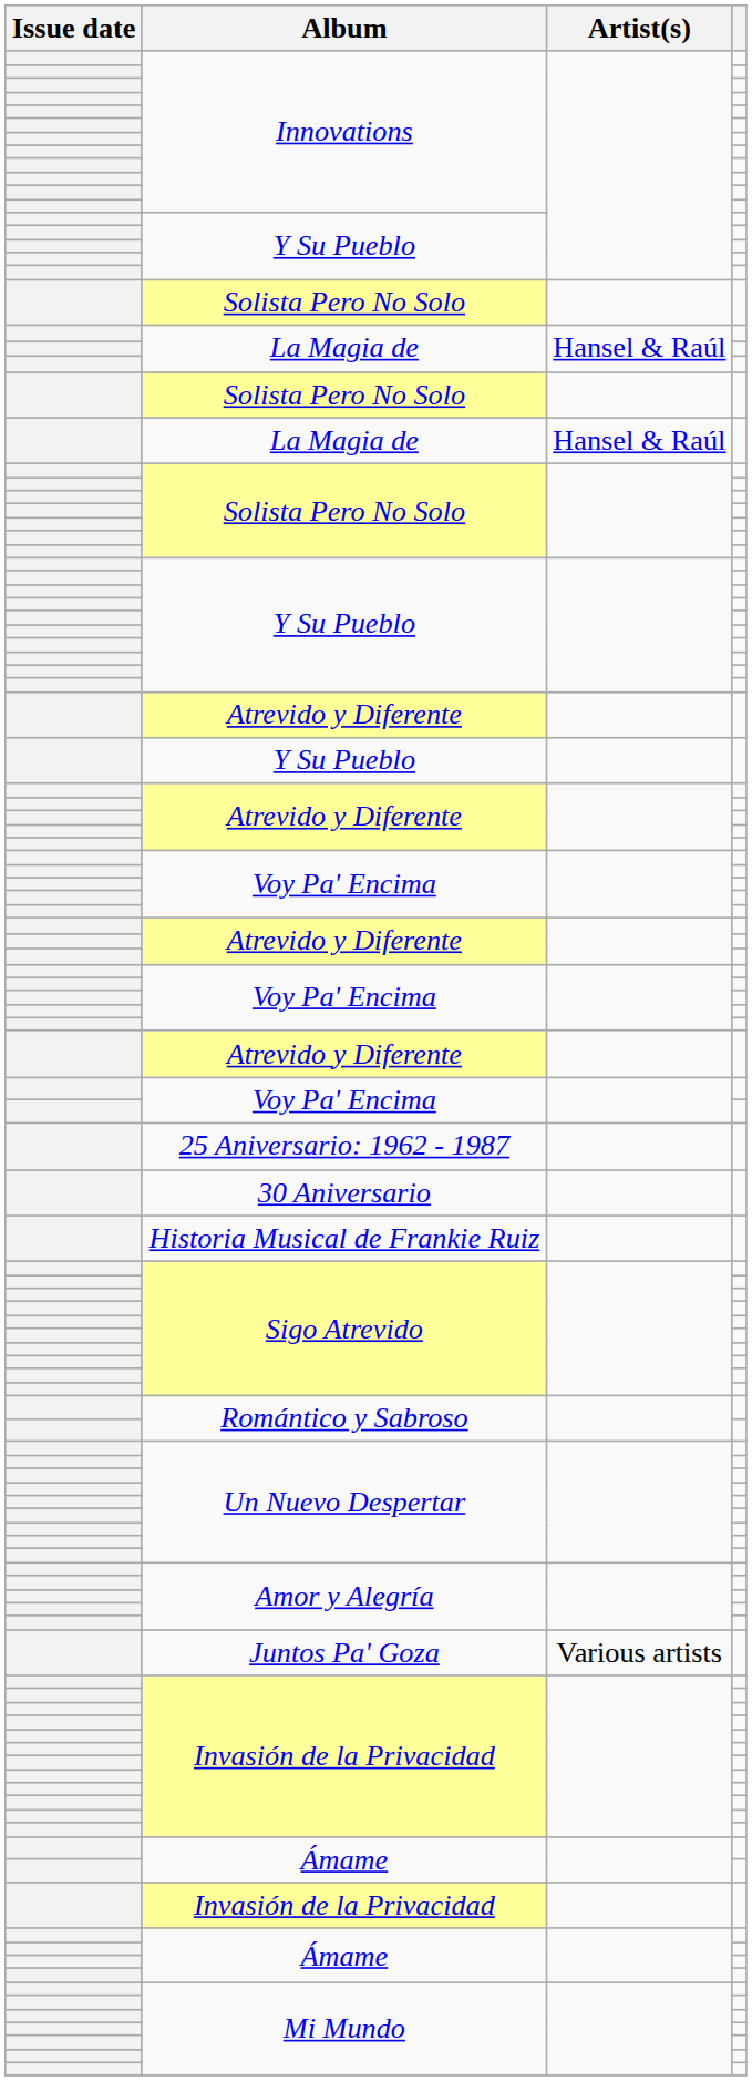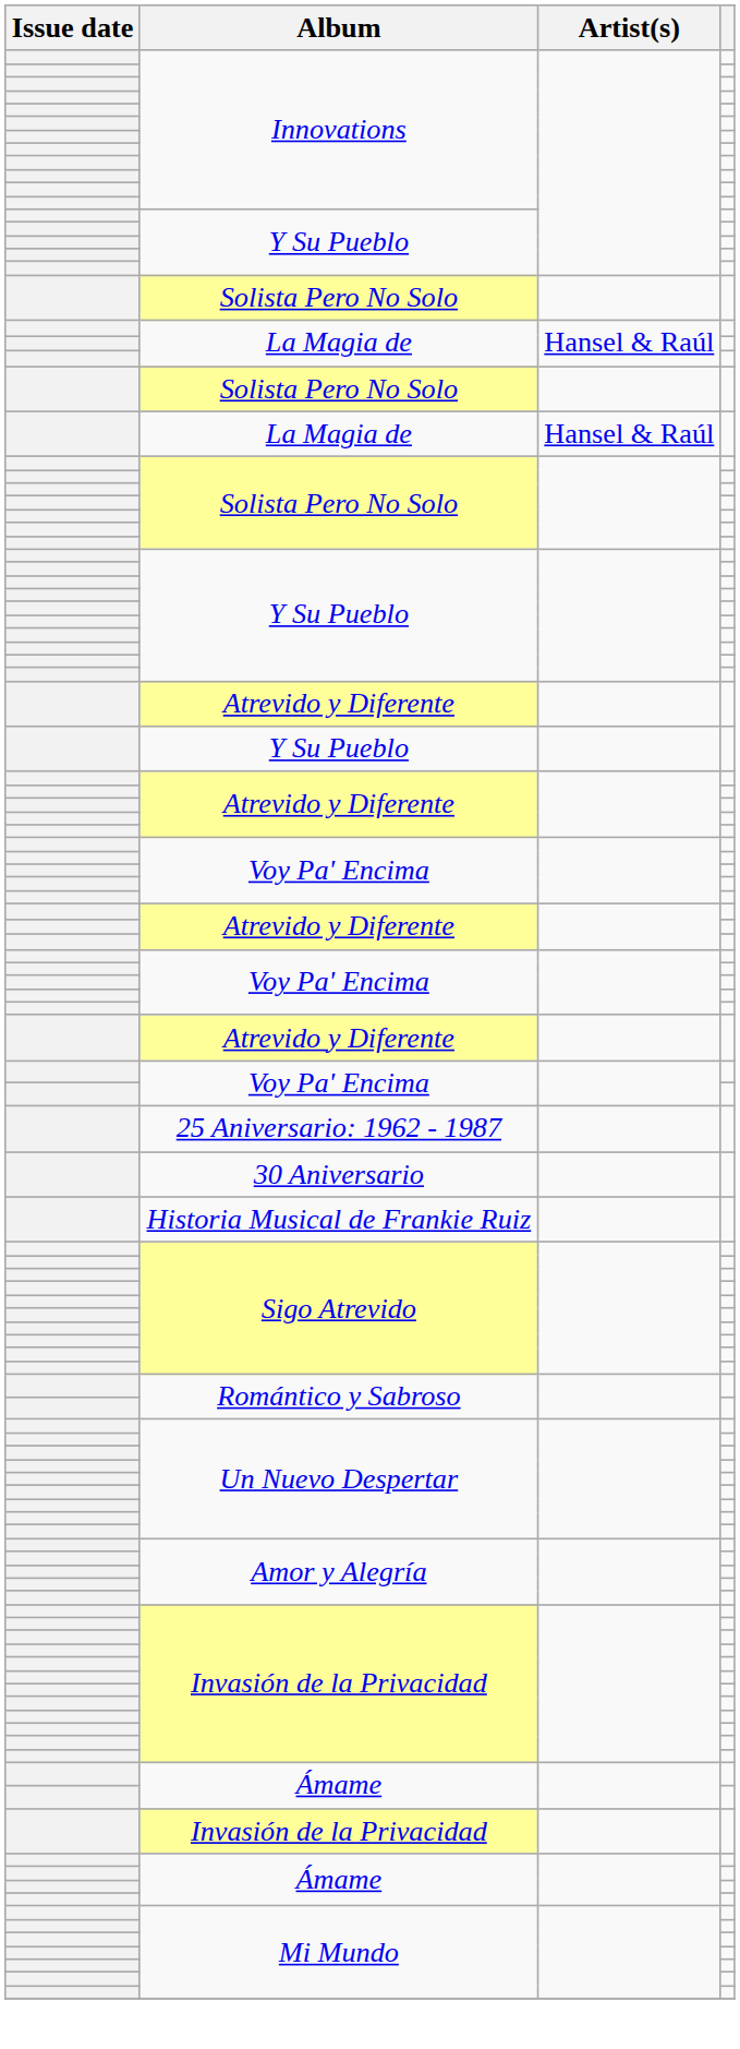 <table class="wikitable sortable plainrowheaders" style="text-align: center">
 <tr>
 <th scope=col>Issue date</th>
 <th scope=col>Album</th>
 <th scope=col>Artist(s)</th>
 <th scope=col class="unsortable"></th>
 </tr>
 <tr>
 <th scope="row"> </th>
 <td style="text-align: center;" rowspan=12><em><a href='#'>Innovations</a></em></td>
 <td style="text-align: center;" rowspan=17></td>
 <td></td>
 </tr>
 <tr>
 <th scope="row"></th>
 <td></td>
 </tr>
 <tr>
 <th scope="row"></th>
 <td></td>
 </tr>
 <tr>
 <th scope="row"></th>
 <td></td>
 </tr>
 <tr>
 <th scope="row"></th>
 <td></td>
 </tr>
 <tr>
 <th scope="row"></th>
 <td></td>
 </tr>
 <tr>
 <th scope="row"></th>
 <td></td>
 </tr>
 <tr>
 <th scope="row"></th>
 <td></td>
 </tr>
 <tr>
 <th scope="row"></th>
 <td></td>
 </tr>
 <tr>
 <th scope="row"></th>
 <td></td>
 </tr>
 <tr>
 <th scope="row"></th>
 <td></td>
 </tr>
 <tr>
 <th scope="row"></th>
 <td></td>
 </tr>
 <tr>
 <th scope="row"></th>
 <td style="text-align: center;" rowspan=5><em><a href='#'>Y Su Pueblo</a></em></td>
 <td></td>
 </tr>
 <tr>
 <th scope="row"></th>
 <td></td>
 </tr>
 <tr>
 <th scope="row"> </th>
 <td></td>
 </tr>
 <tr>
 <th scope="row"></th>
 <td></td>
 </tr>
 <tr>
 <th scope="row"></th>
 <td></td>
 </tr>
 <tr>
 <th scope="row"></th>
 <td bgcolor=#FFFF99 style="text-align: center;"><em><a href='#'>Solista Pero No Solo</a></em> </td>
 <td style="text-align: center;"></td>
 <td></td>
 </tr>
 <tr>
 <th scope="row"></th>
 <td style="text-align: center;" rowspan="3"><em><a href='#'>La Magia de</a></em></td>
 <td style="text-align: center;" rowspan="3"><a href='#'>Hansel & Raúl</a></td>
 <td></td>
 </tr>
 <tr>
 <th scope="row"></th>
 <td></td>
 </tr>
 <tr>
 <th scope="row"></th>
 <td></td>
 </tr>
 <tr>
 <th scope="row"></th>
 <td bgcolor=#FFFF99 style="text-align: center;"><em><a href='#'>Solista Pero No Solo</a></em> </td>
 <td style="text-align: center;"></td>
 <td></td>
 </tr>
 <tr>
 <th scope="row"></th>
 <td style="text-align: center;"><em><a href='#'>La Magia de</a></em></td>
 <td style="text-align: center;"><a href='#'>Hansel & Raúl</a></td>
 <td></td>
 </tr>
 <tr>
 <th scope="row"></th>
 <td bgcolor=#FFFF99 style="text-align: center;" rowspan=7><em><a href='#'>Solista Pero No Solo</a></em> </td>
 <td style="text-align: center;" rowspan=7></td>
 <td></td>
 </tr>
 <tr>
 <th scope="row"></th>
 <td></td>
 </tr>
 <tr>
 <th scope="row"></th>
 <td></td>
 </tr>
 <tr>
 <th scope="row"></th>
 <td></td>
 </tr>
 <tr>
 <th scope="row"></th>
 <td></td>
 </tr>
 <tr>
 <th scope="row"></th>
 <td></td>
 </tr>
 <tr>
 <th scope="row"></th>
 <td></td>
 </tr>
 <tr>
 <th scope="row"></th>
 <td style="text-align: center;" rowspan=10><em><a href='#'>Y Su Pueblo</a></em></td>
 <td style="text-align: center;" rowspan=10></td>
 <td></td>
 </tr>
 <tr>
 <th scope="row"></th>
 <td></td>
 </tr>
 <tr>
 <th scope="row"></th>
 <td></td>
 </tr>
 <tr>
 <th scope="row"></th>
 <td></td>
 </tr>
 <tr>
 <th scope="row"></th>
 <td></td>
 </tr>
 <tr>
 <th scope="row"></th>
 <td></td>
 </tr>
 <tr>
 <th scope="row"></th>
 <td></td>
 </tr>
 <tr>
 <th scope="row"></th>
 <td></td>
 </tr>
 <tr>
 <th scope="row"></th>
 <td></td>
 </tr>
 <tr>
 <th scope="row"></th>
 <td></td>
 </tr>
 <tr>
 <th scope="row"> </th>
 <td bgcolor=#FFFF99 style="text-align: center;"><em><a href='#'>Atrevido y Diferente</a></em> </td>
 <td style="text-align: center;"></td>
 <td></td>
 </tr>
 <tr>
 <th scope="row"></th>
 <td style="text-align: center;"><em><a href='#'>Y Su Pueblo</a></em></td>
 <td style="text-align: center;"></td>
 <td></td>
 </tr>
 <tr>
 <th scope="row"></th>
 <td bgcolor=#FFFF99 style="text-align: center;" rowspan=5><em><a href='#'>Atrevido y Diferente</a></em> </td>
 <td style="text-align: center;" rowspan=5></td>
 <td></td>
 </tr>
 <tr>
 <th scope="row"></th>
 <td></td>
 </tr>
 <tr>
 <th scope="row"></th>
 <td></td>
 </tr>
 <tr>
 <th scope="row"></th>
 <td></td>
 </tr>
 <tr>
 <th scope="row"></th>
 <td></td>
 </tr>
 <tr>
 <th scope="row"></th>
 <td style="text-align: center;" rowspan=5><em><a href='#'>Voy Pa' Encima</a></em></td>
 <td style="text-align: center;" rowspan=5></td>
 <td></td>
 </tr>
 <tr>
 <th scope="row"></th>
 <td></td>
 </tr>
 <tr>
 <th scope="row"></th>
 <td></td>
 </tr>
 <tr>
 <th scope="row"></th>
 <td></td>
 </tr>
 <tr>
 <th scope="row"></th>
 <td></td>
 </tr>
 <tr>
 <th scope="row"></th>
 <td bgcolor=#FFFF99 style="text-align: center;" rowspan=3><em><a href='#'>Atrevido y Diferente</a></em> </td>
 <td style="text-align: center;" rowspan=3></td>
 <td></td>
 </tr>
 <tr>
 <th scope="row"></th>
 <td></td>
 </tr>
 <tr>
 <th scope="row"></th>
 <td></td>
 </tr>
 <tr>
 <th scope="row"></th>
 <td style="text-align: center;" rowspan=5><em><a href='#'>Voy Pa' Encima</a></em></td>
 <td style="text-align: center;" rowspan=5></td>
 <td></td>
 </tr>
 <tr>
 <th scope="row"></th>
 <td></td>
 </tr>
 <tr>
 <th scope="row"></th>
 <td></td>
 </tr>
 <tr>
 <th scope="row"></th>
 <td></td>
 </tr>
 <tr>
 <th scope="row"></th>
 <td></td>
 </tr>
 <tr>
 <th scope="row"></th>
 <td bgcolor=#FFFF99  style="text-align: center;"><em><a href='#'>Atrevido y Diferente</a></em> </td>
 <td></td>
 <td></td>
 </tr>
 <tr>
 <th scope="row"></th>
 <td style="text-align: center;" rowspan=2><em><a href='#'>Voy Pa' Encima</a></em></td>
 <td style="text-align: center;" rowspan=2></td>
 <td></td>
 </tr>
 <tr>
 <th scope="row"></th>
 <td></td>
 </tr>
 <tr>
 <th scope="row"></th>
 <td style="text-align: center;"><em><a href='#'>25 Aniversario: 1962 - 1987</a></em></td>
 <td style="text-align: center;"></td>
 <td></td>
 </tr>
 <tr>
 <th scope="row"></th>
 <td style="text-align: center;"><em><a href='#'>30 Aniversario</a></em></td>
 <td style="text-align: center;"></td>
 <td></td>
 </tr>
 <tr>
 <th scope="row"></th>
 <td style="text-align: center;"><em><a href='#'>Historia Musical de Frankie Ruiz</a></em></td>
 <td style="text-align: center;"></td>
 <td></td>
 </tr>
 <tr>
 <th scope="row"> </th>
 <td bgcolor=#FFFF99 style="text-align: center;" rowspan=10><em><a href='#'>Sigo Atrevido</a></em> </td>
 <td style="text-align: center;" rowspan=10></td>
 <td></td>
 </tr>
 <tr>
 <th scope="row"></th>
 <td></td>
 </tr>
 <tr>
 <th scope="row"></th>
 <td></td>
 </tr>
 <tr>
 <th scope="row"></th>
 <td></td>
 </tr>
 <tr>
 <th scope="row"></th>
 <td></td>
 </tr>
 <tr>
 <th scope="row"></th>
 <td></td>
 </tr>
 <tr>
 <th scope="row"></th>
 <td></td>
 </tr>
 <tr>
 <th scope="row"></th>
 <td></td>
 </tr>
 <tr>
 <th scope="row"></th>
 <td></td>
 </tr>
 <tr>
 <th scope="row"></th>
 <td></td>
 </tr>
 <tr>
 <th scope="row"></th>
 <td style="text-align: center;" rowspan=2><em><a href='#'>Romántico y Sabroso</a></em></td>
 <td style="text-align: center;" rowspan=2></td>
 <td></td>
 </tr>
 <tr>
 <th scope="row"></th>
 <td></td>
 </tr>
 <tr>
 <th scope="row"></th>
 <td style="text-align: center;" rowspan=9><em><a href='#'>Un Nuevo Despertar</a></em></td>
 <td style="text-align: center;" rowspan=9></td>
 <td></td>
 </tr>
 <tr>
 <th scope="row"></th>
 <td></td>
 </tr>
 <tr>
 <th scope="row"></th>
 <td></td>
 </tr>
 <tr>
 <th scope="row"></th>
 <td></td>
 </tr>
 <tr>
 <th scope="row"></th>
 <td></td>
 </tr>
 <tr>
 <th scope="row"></th>
 <td></td>
 </tr>
 <tr>
 <th scope="row"></th>
 <td></td>
 </tr>
 <tr>
 <th scope="row"></th>
 <td></td>
 </tr>
 <tr>
 <th scope="row"></th>
 <td></td>
 </tr>
 <tr>
 <th scope="row"></th>
 <td style="text-align: center;" rowspan=5><em><a href='#'>Amor y Alegría</a></em></td>
 <td style="text-align: center;" rowspan=5></td>
 <td></td>
 </tr>
 <tr>
 <th scope="row"></th>
 <td></td>
 </tr>
 <tr>
 <th scope="row"></th>
 <td></td>
 </tr>
 <tr>
 <th scope="row"></th>
 <td></td>
 </tr>
 <tr>
 <th scope="row"></th>
 <td></td>
 </tr>
 <tr>
-<th scope="row"> </th>
-<td style="text-align: center;"><em><a href='#'>Juntos Pa' Goza</a></em></td>
-<td style="text-align: center;">Various artists</td>
-<td></td>
-</tr>
-<tr>
 <th scope="row"></th>
 <td bgcolor=#FFFF99 style="text-align: center;" rowspan=12><em><a href='#'>Invasión de la Privacidad</a></em> </td>
 <td style="text-align: center;" rowspan=12></td>
 <td></td>
 </tr>
 <tr>
 <th scope="row"></th>
 <td></td>
 </tr>
 <tr>
 <th scope="row"></th>
 <td></td>
 </tr>
 <tr>
 <th scope="row"></th>
 <td></td>
 </tr>
 <tr>
 <th scope="row"></th>
 <td></td>
 </tr>
 <tr>
 <th scope="row"></th>
 <td></td>
 </tr>
 <tr>
 <th scope="row"></th>
 <td></td>
 </tr>
 <tr>
 <th scope="row"></th>
 <td></td>
 </tr>
 <tr>
 <th scope="row"></th>
 <td></td>
 </tr>
 <tr>
 <th scope="row"></th>
 <td></td>
 </tr>
 <tr>
 <th scope="row"></th>
 <td></td>
 </tr>
 <tr>
 <th scope="row"></th>
 <td></td>
 </tr>
 <tr>
 <th scope="row"></th>
 <td style="text-align: center;" rowspan=2><em><a href='#'>Ámame</a></em></td>
 <td style="text-align: center;" rowspan=2></td>
 <td></td>
 </tr>
 <tr>
 <th scope="row"></th>
 <td></td>
 </tr>
 <tr>
 <th scope="row"></th>
 <td bgcolor=#FFFF99 style="text-align: center;"><em><a href='#'>Invasión de la Privacidad</a></em> </td>
 <td style="text-align: center;"></td>
 <td></td>
 </tr>
 <tr>
 <th scope="row"></th>
 <td style="text-align: center;" rowspan=4><em><a href='#'>Ámame</a></em></td>
 <td style="text-align: center;" rowspan=4></td>
 <td></td>
 </tr>
 <tr>
 <th scope="row"></th>
 <td></td>
 </tr>
 <tr>
 <th scope="row"></th>
 <td></td>
 </tr>
 <tr>
 <th scope="row"></th>
 <td></td>
 </tr>
 <tr>
 <th scope="row"></th>
 <td style="text-align: center;" rowspan=7><em><a href='#'>Mi Mundo</a></em></td>
 <td style="text-align: center;" rowspan=7></td>
 <td></td>
 </tr>
 <tr>
 <th scope="row"></th>
 <td></td>
 </tr>
 <tr>
 <th scope="row"></th>
 <td></td>
 </tr>
 <tr>
 <th scope="row"></th>
 <td></td>
 </tr>
 <tr>
 <th scope="row"></th>
 <td></td>
 </tr>
 <tr>
 <th scope="row"></th>
 <td></td>
 </tr>
 <tr>
 <th scope="row"></th>
 <td></td>
 </tr>
 <tr>
 </tr>
 </table>
